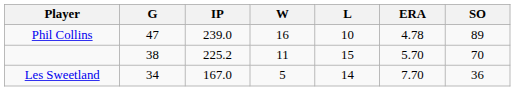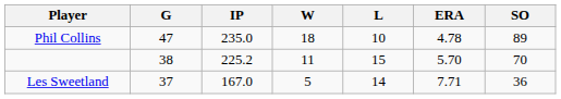 <table class="wikitable sortable">
 <tr>
 <th bgcolor="#DDDDFF" width="16%">Player</th>
 <th bgcolor="#DDDDFF" width="9%">G</th>
 <th bgcolor="#DDDDFF" width="9%">IP</th>
 <th bgcolor="#DDDDFF" width="9%">W</th>
 <th bgcolor="#DDDDFF" width="9%">L</th>
 <th bgcolor="#DDDDFF" width="9%">ERA</th>
 <th bgcolor="#DDDDFF" width="9%">SO</th>
 </tr>
 <tr align="center">
 <td><a href='#'>Phil Collins</a></td>
 <td>47</td>
-<td>239.0</td>
-<td>16</td>
+<td>235.0</td>
+<td>18</td>
 <td>10</td>
 <td>4.78</td>
 <td>89</td>
 </tr>
 <tr align="center">
 <td></td>
 <td>38</td>
 <td>225.2</td>
 <td>11</td>
 <td>15</td>
 <td>5.70</td>
 <td>70</td>
 </tr>
 <tr align="center">
 <td><a href='#'>Les Sweetland</a></td>
-<td>34</td>
+<td>37</td>
 <td>167.0</td>
 <td>5</td>
 <td>14</td>
-<td>7.70</td>
+<td>7.71</td>
 <td>36</td>
 </tr>
 </table>
